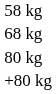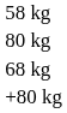 <table>
 <tr>
 <td>58 kg</td>
+<td></td>
+<td></td>
+<td></td>
+</tr>
+<tr>
+<td>80 kg</td>
 <td></td>
 <td></td>
 <td></td>
 </tr>
 <tr>
 <td>68 kg</td>
 <td></td>
 <td></td>
 <td></td>
 </tr>
 <tr>
-<td>80 kg</td>
-<td></td>
-<td></td>
-<td></td>
-</tr>
-<tr>
 <td>+80 kg</td>
 <td></td>
 <td></td>
 <td></td>
 </tr>
 </table>
